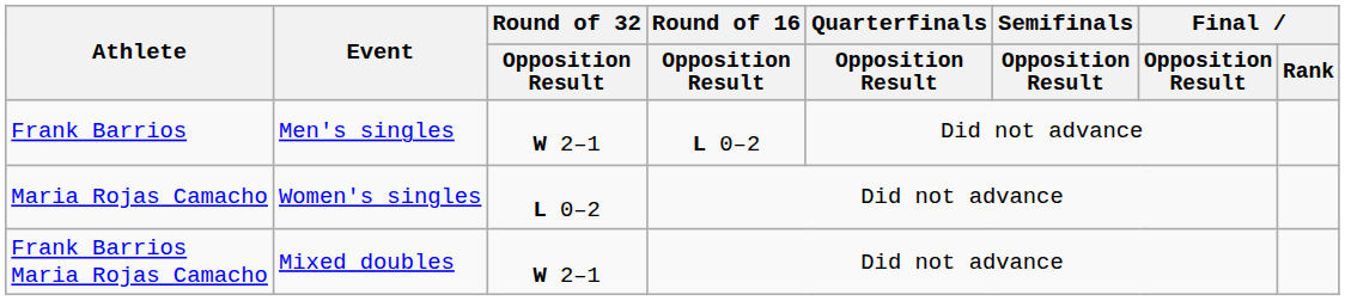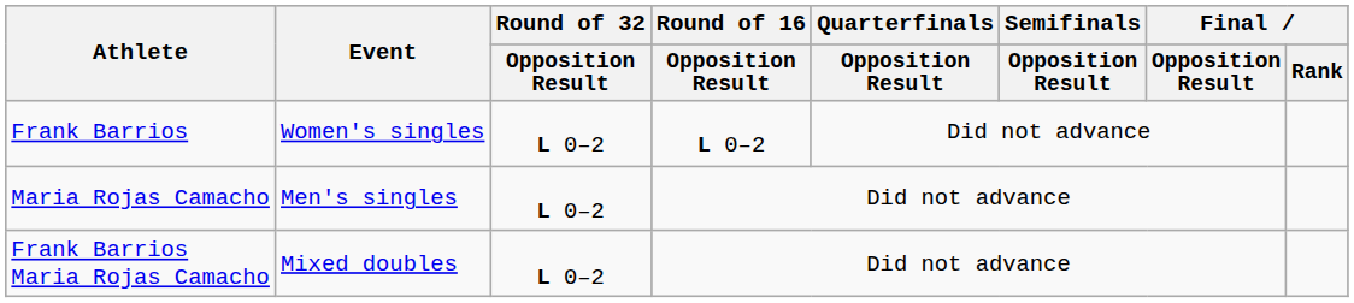 <table class=wikitable style=font-size:90%;text-align:center>
 <tr>
 <th rowspan=2>Athlete</th>
 <th rowspan=2>Event</th>
 <th>Round of 32</th>
 <th>Round of 16</th>
 <th>Quarterfinals</th>
 <th>Semifinals</th>
 <th colspan=2>Final / </th>
 </tr>
 <tr style=font-size:95%>
 <th>Opposition<br>Result</th>
 <th>Opposition<br>Result</th>
 <th>Opposition<br>Result</th>
 <th>Opposition<br>Result</th>
 <th>Opposition<br>Result</th>
 <th>Rank</th>
 </tr>
 <tr>
 <td align=left><a href='#'>Frank Barrios</a></td>
-<td align=left><a href='#'>Men's singles</a></td>
-<td><br><strong>W</strong> 2–1</td>
+<td align=left><a href='#'>Women's singles</a></td>
+<td><br><strong>L</strong> 0–2</td>
 <td><br><strong>L</strong> 0–2</td>
 <td colspan=3>Did not advance</td>
 <td></td>
 </tr>
 <tr>
 <td align=left><a href='#'>Maria Rojas Camacho</a></td>
-<td align=left><a href='#'>Women's singles</a></td>
+<td align=left><a href='#'>Men's singles</a></td>
 <td><br><strong>L</strong> 0–2</td>
 <td colspan=4>Did not advance</td>
 <td></td>
 </tr>
 <tr>
 <td align=left><a href='#'>Frank Barrios</a><br><a href='#'>Maria Rojas Camacho</a></td>
 <td align=left><a href='#'>Mixed doubles</a></td>
-<td><br><strong>W</strong> 2–1</td>
+<td><br><strong>L</strong> 0–2</td>
 <td colspan=4>Did not advance</td>
 <td></td>
 </tr>
 </table>
